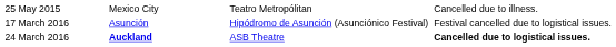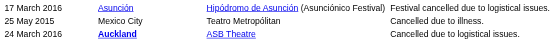 <table cellpadding="2" style="border: 0px solid darkgray; font-size:90%">
 <tr>
 <th width="150"></th>
 <th width="175"></th>
 <th width="300"></th>
 <th width="350"></th>
+</tr>
+<tr>
+<td>17 March 2016</td>
+<td><a href='#'>Asunción</a></td>
+<td><a href='#'>Hipódromo de Asunción</a> (Asunciónico Festival)</td>
+<td>Festival cancelled due to logistical issues.</td>
 </tr>
 <tr border="0">
 <td>25 May 2015</td>
 <td>Mexico City</td>
 <td>Teatro Metropólitan</td>
 <td>Cancelled due to illness.</td>
 </tr>
 <tr>
-<td>17 March 2016</td>
-<td><a href='#'>Asunción</a></td>
-<td><a href='#'>Hipódromo de Asunción</a> (Asunciónico Festival)</td>
-<td>Festival cancelled due to logistical issues.</td>
-</tr>
-<tr>
 <td>24 March 2016</td>
 <td><strong><a href='#'>Auckland</a></strong></td>
 <td><a href='#'>ASB Theatre</a></td>
-<td><strong>Cancelled due to logistical issues.</strong></td>
+<td>Cancelled due to logistical issues.</td>
 </tr>
 <tr>
 </tr>
 </table>
